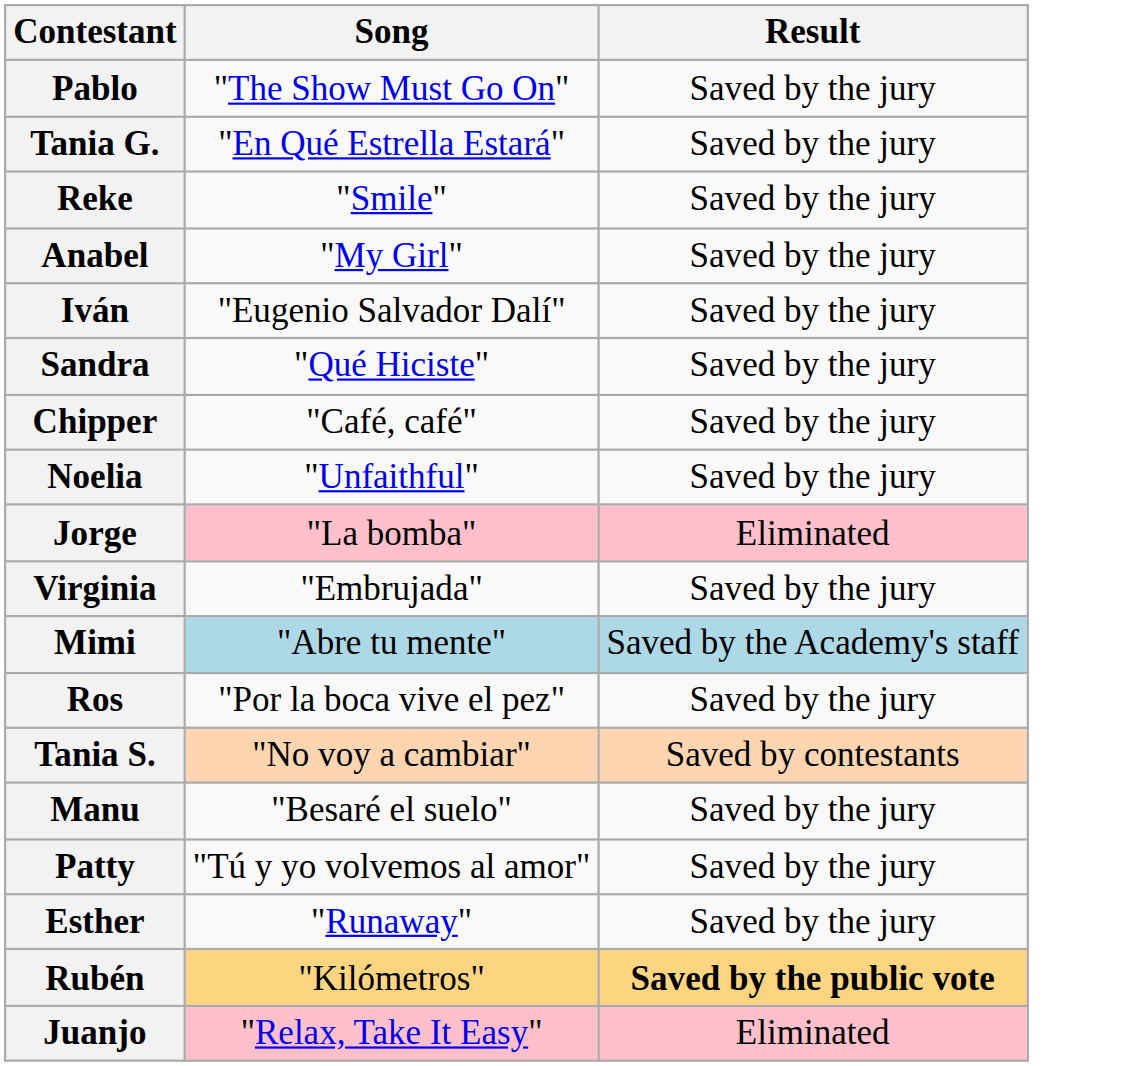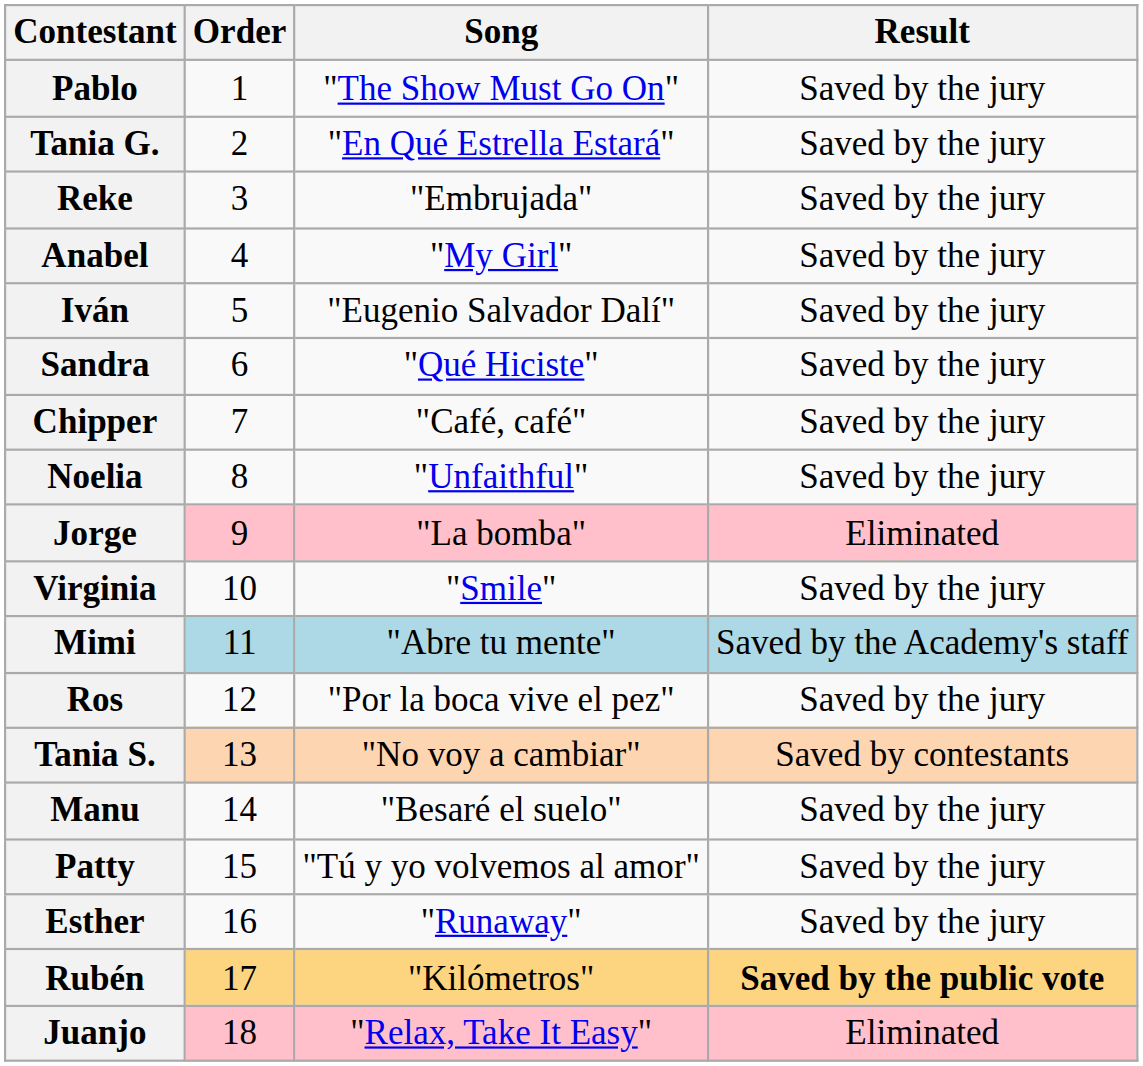 <table class="wikitable plainrowheaders" style="text-align:center;">
 <tr>
 <th scope="col">Contestant</th>
+<th scope="col">Order</th>
 <th scope="col">Song</th>
 <th scope="col">Result</th>
 </tr>
 <tr>
 <th scope="row">Pablo</th>
+<td>1</td>
 <td>"<a href='#'>The Show Must Go On</a>"</td>
 <td>Saved by the jury</td>
 </tr>
 <tr>
 <th scope="row">Tania G.</th>
+<td>2</td>
 <td>"<a href='#'>En Qué Estrella Estará</a>"</td>
 <td>Saved by the jury</td>
 </tr>
 <tr>
 <th scope="row">Reke</th>
-<td>"<a href='#'>Smile</a>"</td>
+<td>3</td>
+<td>"Embrujada"</td>
 <td>Saved by the jury</td>
 </tr>
 <tr>
 <th scope="row">Anabel</th>
+<td>4</td>
 <td>"<a href='#'>My Girl</a>"</td>
 <td>Saved by the jury</td>
 </tr>
 <tr>
 <th scope="row">Iván</th>
+<td>5</td>
 <td>"Eugenio Salvador Dalí"</td>
 <td>Saved by the jury</td>
 </tr>
 <tr>
 <th scope="row">Sandra</th>
+<td>6</td>
 <td>"<a href='#'>Qué Hiciste</a>"</td>
 <td>Saved by the jury</td>
 </tr>
 <tr>
 <th scope="row">Chipper</th>
+<td>7</td>
 <td>"Café, café"</td>
 <td>Saved by the jury</td>
 </tr>
 <tr>
 <th scope="row">Noelia</th>
+<td>8</td>
 <td>"<a href='#'>Unfaithful</a>"</td>
 <td>Saved by the jury</td>
 </tr>
 <tr>
 <th scope="row">Jorge</th>
+<td bgcolor="pink">9</td>
 <td bgcolor="pink">"La bomba"</td>
 <td bgcolor="pink">Eliminated</td>
 </tr>
 <tr>
 <th scope="row">Virginia</th>
-<td>"Embrujada"</td>
+<td>10</td>
+<td>"<a href='#'>Smile</a>"</td>
 <td>Saved by the jury</td>
 </tr>
 <tr>
 <th scope="row">Mimi</th>
+<td bgcolor="lightblue">11</td>
 <td bgcolor="lightblue">"Abre tu mente"</td>
 <td bgcolor="lightblue">Saved by the Academy's staff</td>
 </tr>
 <tr>
 <th scope="row">Ros</th>
+<td>12</td>
 <td>"Por la boca vive el pez"</td>
 <td>Saved by the jury</td>
 </tr>
 <tr>
 <th scope="row">Tania S.</th>
+<td bgcolor="#fdd5b1">13</td>
 <td bgcolor="#fdd5b1">"No voy a cambiar"</td>
 <td bgcolor="#fdd5b1">Saved by contestants</td>
 </tr>
 <tr>
 <th scope="row">Manu</th>
+<td>14</td>
 <td>"Besaré el suelo"</td>
 <td>Saved by the jury</td>
 </tr>
 <tr>
 <th scope="row">Patty</th>
+<td>15</td>
 <td>"Tú y yo volvemos al amor"</td>
 <td>Saved by the jury</td>
 </tr>
 <tr>
 <th scope="row">Esther</th>
+<td>16</td>
 <td>"<a href='#'>Runaway</a>"</td>
 <td>Saved by the jury</td>
 </tr>
 <tr>
 <th scope="row">Rubén</th>
+<td bgcolor="#fdd581">17</td>
 <td bgcolor="#fdd581">"Kilómetros"</td>
 <td bgcolor="#fdd581"><strong>Saved by the public vote</strong></td>
 </tr>
 <tr>
 <th scope="row">Juanjo</th>
+<td bgcolor="pink">18</td>
 <td bgcolor="pink">"<a href='#'>Relax, Take It Easy</a>"</td>
 <td bgcolor="pink">Eliminated</td>
 </tr>
 </table>
